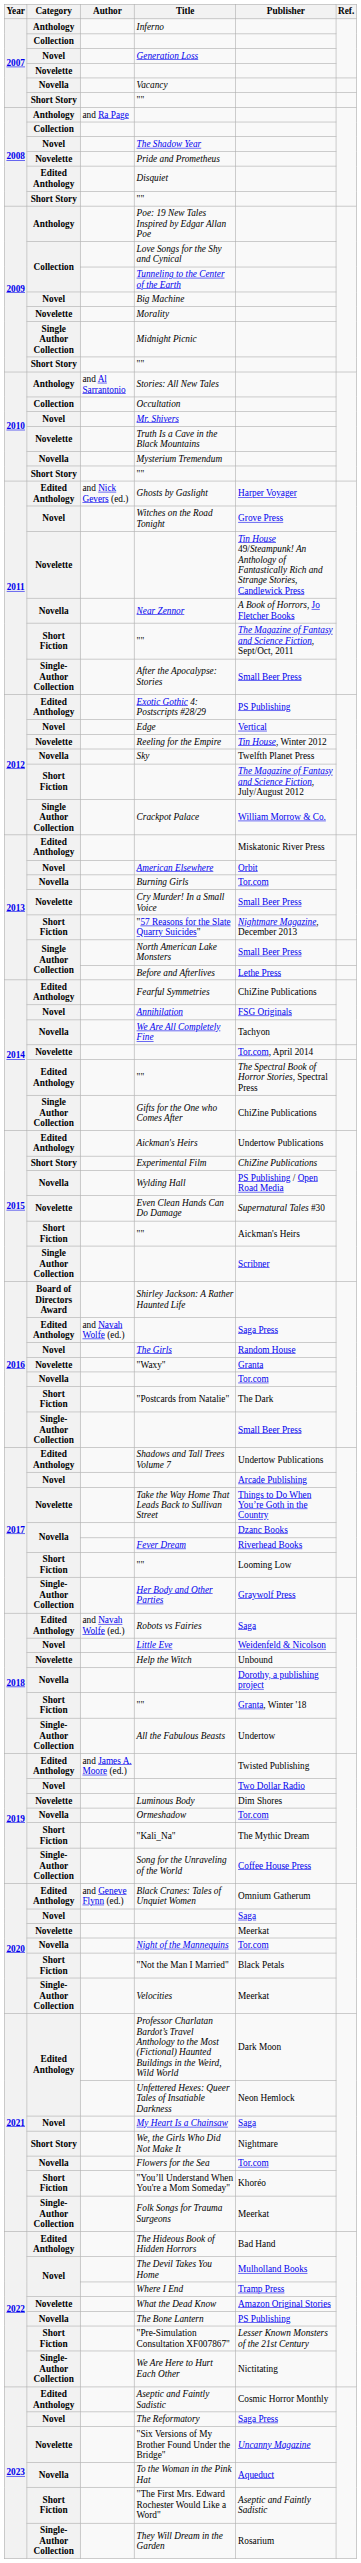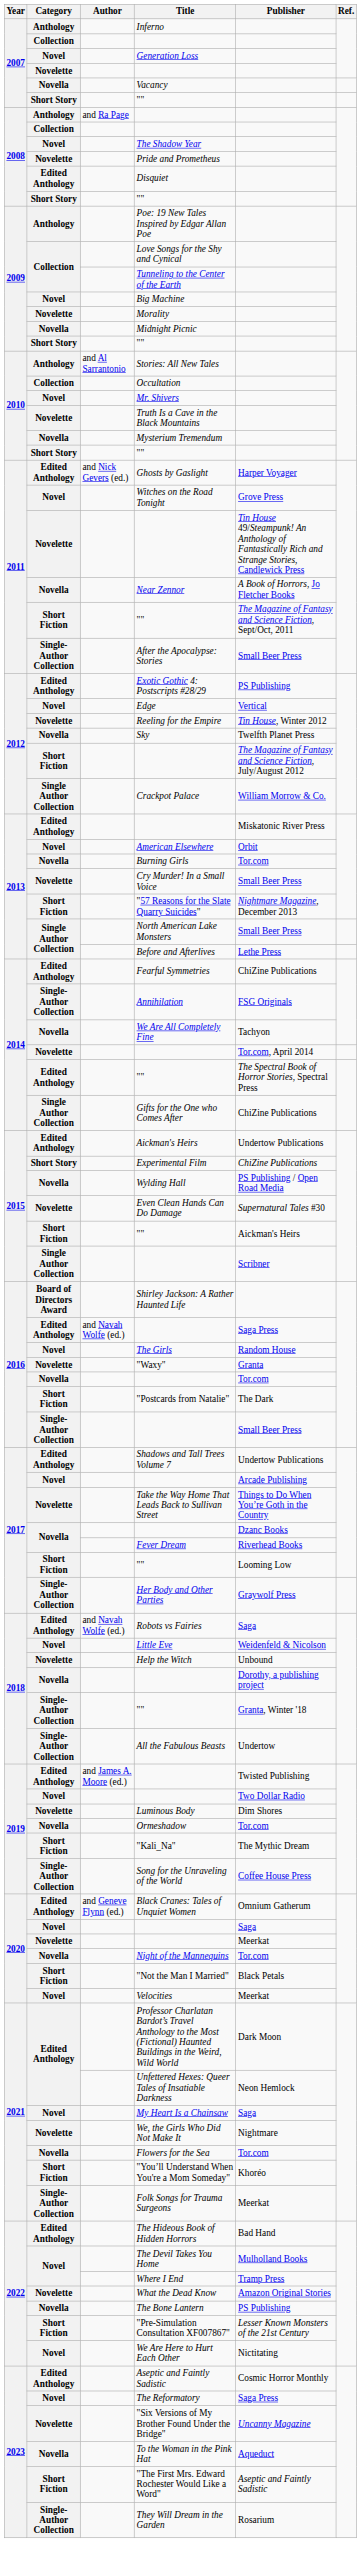 <table class="wikitable sortable mw-collapsible">
 <tr>
 <th>Year</th>
 <th>Category</th>
 <th>Author</th>
 <th>Title</th>
 <th>Publisher</th>
 <th>Ref.</th>
 </tr>
 <tr>
 <th rowspan="6"><a href='#'>2007</a></th>
 <th>Anthology</th>
 <td></td>
 <td><em>Inferno</em></td>
 <td></td>
 <td rowspan="4"></td>
 </tr>
 <tr>
 <th>Collection</th>
 <td></td>
 <td><em></em></td>
 <td></td>
 </tr>
 <tr>
 <th>Novel</th>
 <td></td>
 <td><em><a href='#'>Generation Loss</a></em></td>
 <td></td>
 </tr>
 <tr>
 <th>Novelette</th>
 <td></td>
 <td><em></em></td>
 <td></td>
 </tr>
 <tr>
 <th>Novella</th>
 <td></td>
 <td><em>Vacancy</em></td>
 <td></td>
 <td></td>
 </tr>
 <tr>
 <th>Short Story</th>
 <td></td>
 <td>""</td>
 <td></td>
 <td></td>
 </tr>
 <tr>
 <th rowspan="6"><a href='#'>2008</a></th>
 <th>Anthology</th>
 <td> and <a href='#'>Ra Page</a></td>
 <td><em></em></td>
 <td></td>
 <td rowspan="6"></td>
 </tr>
 <tr>
 <th>Collection</th>
 <td></td>
 <td><em></em></td>
 <td></td>
 </tr>
 <tr>
 <th>Novel</th>
 <td></td>
 <td><em><a href='#'>The Shadow Year</a></em></td>
 <td></td>
 </tr>
 <tr>
 <th>Novelette</th>
 <td></td>
 <td><em>Pride and Prometheus</em></td>
 <td></td>
 </tr>
 <tr>
 <th>Edited Anthology</th>
 <td></td>
 <td><em>Disquiet</em></td>
 <td></td>
 </tr>
 <tr>
 <th>Short Story</th>
 <td></td>
 <td>""</td>
 <td></td>
 </tr>
 <tr>
 <th rowspan="7"><a href='#'>2009</a></th>
 <th>Anthology</th>
 <td></td>
 <td><em>Poe: 19 New Tales Inspired by Edgar Allan Poe</em></td>
 <td></td>
 <td rowspan="7"></td>
 </tr>
 <tr>
 <th rowspan="2">Collection</th>
 <td></td>
 <td><em>Love Songs for the Shy and Cynical</em></td>
 <td></td>
 </tr>
 <tr>
 <td></td>
 <td><em><a href='#'>Tunneling to the Center of the Earth</a></em></td>
 <td></td>
 </tr>
 <tr>
 <th>Novel</th>
 <td></td>
 <td><em>Big Machine</em></td>
 <td></td>
 </tr>
 <tr>
 <th>Novelette</th>
 <td></td>
 <td><em>Morality</em></td>
 <td></td>
 </tr>
 <tr>
-<th>Single Author Collection</th>
+<th>Novella</th>
 <td></td>
 <td><em>Midnight Picnic</em></td>
 <td></td>
 </tr>
 <tr>
 <th>Short Story</th>
 <td></td>
 <td>""</td>
 <td></td>
 </tr>
 <tr>
 <th rowspan="6"><a href='#'>2010</a></th>
 <th>Anthology</th>
 <td> and <a href='#'>Al Sarrantonio</a></td>
 <td><em>Stories: All New Tales</em></td>
 <td></td>
 <td rowspan="6"></td>
 </tr>
 <tr>
 <th>Collection</th>
 <td></td>
 <td><em>Occultation</em></td>
 <td></td>
 </tr>
 <tr>
 <th>Novel</th>
 <td></td>
 <td><em><a href='#'>Mr. Shivers</a></em></td>
 <td></td>
 </tr>
 <tr>
 <th>Novelette</th>
 <td></td>
 <td><em>Truth Is a Cave in the Black Mountains</em></td>
 <td></td>
 </tr>
 <tr>
 <th>Novella</th>
 <td></td>
 <td><em>Mysterium Tremendum</em></td>
 <td></td>
 </tr>
 <tr>
 <th>Short Story</th>
 <td></td>
 <td>""</td>
 <td></td>
 </tr>
 <tr>
 <th rowspan="6"><a href='#'>2011</a></th>
 <th>Edited Anthology</th>
 <td>  and <a href='#'>Nick Gevers</a> (ed.)</td>
 <td><em>Ghosts by Gaslight</em></td>
 <td><a href='#'>Harper Voyager</a></td>
 <td rowspan="6"></td>
 </tr>
 <tr>
 <th>Novel</th>
 <td></td>
 <td><em>Witches on the Road Tonight</em></td>
 <td><a href='#'>Grove Press</a></td>
 </tr>
 <tr>
 <th>Novelette</th>
 <td></td>
 <td><em></em></td>
 <td><em><a href='#'>Tin House</a></em> 49/<em>Steampunk! An Anthology of Fantastically Rich and Strange Stories</em>, <a href='#'>Candlewick Press</a></td>
 </tr>
 <tr>
 <th>Novella</th>
 <td></td>
 <td><em><a href='#'>Near Zennor</a></em></td>
 <td><em>A Book of Horrors</em>, <a href='#'>Jo Fletcher Books</a></td>
 </tr>
 <tr>
 <th>Short Fiction</th>
 <td></td>
 <td>""</td>
 <td><em><a href='#'>The Magazine of Fantasy and Science Fiction</a></em>, Sept/Oct, 2011</td>
 </tr>
 <tr>
 <th>Single-Author Collection</th>
 <td></td>
 <td><em>After the Apocalypse: Stories</em></td>
 <td><a href='#'>Small Beer Press</a></td>
 </tr>
 <tr>
 <th rowspan="6"><a href='#'>2012</a></th>
 <th>Edited Anthology</th>
 <td></td>
 <td><em><a href='#'>Exotic Gothic</a> 4: Postscripts #28/29</em></td>
 <td><a href='#'>PS Publishing</a></td>
 <td rowspan="6"></td>
 </tr>
 <tr>
 <th>Novel</th>
 <td></td>
 <td><em>Edge</em></td>
 <td><a href='#'>Vertical</a></td>
 </tr>
 <tr>
 <th>Novelette</th>
 <td></td>
 <td><em>Reeling for the Empire</em></td>
 <td><em><a href='#'>Tin House</a></em>, Winter 2012</td>
 </tr>
 <tr>
 <th>Novella</th>
 <td></td>
 <td><em>Sky</em></td>
 <td>Twelfth Planet Press</td>
 </tr>
 <tr>
 <th>Short Fiction</th>
 <td></td>
 <td></td>
 <td><em><a href='#'>The Magazine of Fantasy and Science Fiction</a></em>, July/August 2012</td>
 </tr>
 <tr>
 <th>Single Author Collection</th>
 <td></td>
 <td><em>Crackpot Palace</em></td>
 <td><a href='#'>William Morrow & Co.</a></td>
 </tr>
 <tr>
 <th rowspan="7"><a href='#'>2013</a></th>
 <th>Edited Anthology</th>
 <td></td>
 <td><em></em></td>
 <td>Miskatonic River Press</td>
 <td rowspan="5"></td>
 </tr>
 <tr>
 <th>Novel</th>
 <td></td>
 <td><em><a href='#'>American Elsewhere</a></em></td>
 <td><a href='#'>Orbit</a></td>
 </tr>
 <tr>
 <th>Novella</th>
 <td></td>
 <td><em>Burning Girls</em></td>
 <td><a href='#'>Tor.com</a></td>
 </tr>
 <tr>
 <th>Novelette</th>
 <td></td>
 <td><em>Cry Murder! In a Small Voice</em></td>
 <td><a href='#'>Small Beer Press</a></td>
 </tr>
 <tr>
 <th>Short Fiction</th>
 <td></td>
 <td>"<a href='#'>57 Reasons for the Slate Quarry Suicides</a>"</td>
 <td><em><a href='#'>Nightmare Magazine</a></em>, December 2013</td>
 </tr>
 <tr>
 <th rowspan="2">Single Author Collection</th>
 <td></td>
 <td><em>North American Lake Monsters</em></td>
 <td><a href='#'>Small Beer Press</a></td>
 <td></td>
 </tr>
 <tr>
 <td></td>
 <td><em>Before and Afterlives</em></td>
 <td><a href='#'>Lethe Press</a></td>
 <td></td>
 </tr>
 <tr>
 <th rowspan="6"><a href='#'>2014</a></th>
 <th>Edited Anthology</th>
 <td></td>
 <td><em>Fearful Symmetries</em></td>
 <td>ChiZine Publications</td>
 <td rowspan="3"></td>
 </tr>
 <tr>
-<th>Novel</th>
+<th>Single-Author Collection</th>
 <td></td>
 <td><em><a href='#'>Annihilation</a></em></td>
 <td><a href='#'>FSG Originals</a></td>
 </tr>
 <tr>
 <th>Novella</th>
 <td></td>
 <td><em><a href='#'>We Are All Completely Fine</a></em></td>
 <td>Tachyon</td>
 </tr>
 <tr>
 <th>Novelette</th>
 <td></td>
 <td><em></em></td>
 <td><a href='#'>Tor.com</a>, April 2014</td>
 <td></td>
 </tr>
 <tr>
 <th>Edited Anthology</th>
 <td></td>
 <td>""</td>
 <td><em>The Spectral Book of Horror Stories</em>, Spectral Press</td>
 <td rowspan="2"></td>
 </tr>
 <tr>
 <th>Single Author Collection</th>
 <td></td>
 <td><em>Gifts for the One who Comes After</em></td>
 <td>ChiZine Publications</td>
 </tr>
 <tr>
 <th rowspan="6"><a href='#'>2015</a></th>
 <th>Edited Anthology</th>
 <td></td>
 <td><em>Aickman's Heirs</em></td>
 <td>Undertow Publications</td>
 <td rowspan="6"></td>
 </tr>
 <tr>
 <th>Short Story</th>
 <td></td>
 <td><em>Experimental Film</em></td>
 <td><em>ChiZine Publications</em></td>
 </tr>
 <tr>
 <th>Novella</th>
 <td></td>
 <td><em>Wylding Hall</em></td>
 <td><a href='#'>PS Publishing</a> / <a href='#'>Open Road Media</a></td>
 </tr>
 <tr>
 <th>Novelette</th>
 <td></td>
 <td><em>Even Clean Hands Can Do Damage</em></td>
 <td><em>Supernatural Tales</em> #30</td>
 </tr>
 <tr>
 <th>Short Fiction</th>
 <td></td>
 <td>""</td>
 <td>Aickman's Heirs</td>
 </tr>
 <tr>
 <th>Single Author Collection</th>
 <td></td>
 <td><em></em></td>
 <td><a href='#'>Scribner</a></td>
 </tr>
 <tr>
 <th rowspan="7"><a href='#'>2016</a></th>
 <th>Board of Directors Award</th>
 <td></td>
 <td><em>Shirley Jackson: A Rather Haunted Life</em></td>
 <td></td>
 <td rowspan="7"></td>
 </tr>
 <tr>
 <th>Edited Anthology</th>
 <td> and <a href='#'>Navah Wolfe</a> (ed.)</td>
 <td><em></em></td>
 <td><a href='#'>Saga Press</a></td>
 </tr>
 <tr>
 <th>Novel</th>
 <td></td>
 <td><em><a href='#'>The Girls</a></em></td>
 <td><a href='#'>Random House</a></td>
 </tr>
 <tr>
 <th>Novelette</th>
 <td></td>
 <td>"Waxy"</td>
 <td><a href='#'>Granta</a></td>
 </tr>
 <tr>
 <th>Novella</th>
 <td></td>
 <td><em></em></td>
 <td><a href='#'>Tor.com</a></td>
 </tr>
 <tr>
 <th>Short Fiction</th>
 <td></td>
 <td>"Postcards from Natalie"</td>
 <td>The Dark</td>
 </tr>
 <tr>
 <th>Single-Author Collection</th>
 <td></td>
 <td><em></em></td>
 <td><a href='#'>Small Beer Press</a></td>
 </tr>
 <tr>
 <th rowspan="7"><a href='#'>2017</a></th>
 <th>Edited Anthology</th>
 <td></td>
 <td><em>Shadows and Tall Trees Volume 7</em></td>
 <td>Undertow Publications</td>
 <td rowspan="6"></td>
 </tr>
 <tr>
 <th>Novel</th>
 <td></td>
 <td><em></em></td>
 <td><a href='#'>Arcade Publishing</a></td>
 </tr>
 <tr>
 <th>Novelette</th>
 <td></td>
 <td><em>Take the Way Home That Leads Back to Sullivan Street</em></td>
 <td><a href='#'>Things to Do When You’re Goth in the Country</a></td>
 </tr>
 <tr>
 <th rowspan="2">Novella</th>
 <td></td>
 <td><em></em></td>
 <td><a href='#'>Dzanc Books</a></td>
 </tr>
 <tr>
 <td></td>
 <td><em><a href='#'>Fever Dream</a></em></td>
 <td><a href='#'>Riverhead Books</a></td>
 </tr>
 <tr>
 <th>Short Fiction</th>
 <td></td>
 <td>""</td>
 <td>Looming Low</td>
 </tr>
 <tr>
 <th>Single-Author Collection</th>
 <td></td>
 <td><em><a href='#'>Her Body and Other Parties</a></em></td>
 <td><a href='#'>Graywolf Press</a></td>
 <td></td>
 </tr>
 <tr>
 <th rowspan="6"><a href='#'>2018</a></th>
 <th>Edited Anthology</th>
 <td> and <a href='#'>Navah Wolfe</a> (ed.)</td>
 <td><em>Robots vs Fairies</em></td>
 <td><a href='#'>Saga</a></td>
 <td rowspan="6"></td>
 </tr>
 <tr>
 <th>Novel</th>
 <td></td>
 <td><em><a href='#'>Little Eve</a></em></td>
 <td><a href='#'>Weidenfeld & Nicolson</a></td>
 </tr>
 <tr>
 <th>Novelette</th>
 <td></td>
 <td><em>Help the Witch</em></td>
 <td>Unbound</td>
 </tr>
 <tr>
 <th>Novella</th>
 <td></td>
 <td><em></em></td>
 <td><a href='#'>Dorothy, a publishing project</a></td>
 </tr>
 <tr>
-<th>Short Fiction</th>
+<th>Single-Author Collection</th>
 <td></td>
 <td>""</td>
 <td><a href='#'>Granta</a>, Winter '18</td>
 </tr>
 <tr>
 <th>Single-Author Collection</th>
 <td></td>
 <td><em>All the Fabulous Beasts</em></td>
 <td>Undertow</td>
 </tr>
 <tr>
 <th rowspan="6"><a href='#'>2019</a></th>
 <th>Edited Anthology</th>
 <td> and <a href='#'>James A. Moore</a> (ed.)</td>
 <td><em></em></td>
 <td>Twisted Publishing</td>
 <td rowspan="6"></td>
 </tr>
 <tr>
 <th>Novel</th>
 <td></td>
 <td><em></em></td>
 <td><a href='#'>Two Dollar Radio</a></td>
 </tr>
 <tr>
 <th>Novelette</th>
 <td></td>
 <td><em>Luminous Body</em></td>
 <td>Dim Shores</td>
 </tr>
 <tr>
 <th>Novella</th>
 <td></td>
 <td><em>Ormeshadow</em></td>
 <td><a href='#'>Tor.com</a></td>
 </tr>
 <tr>
 <th>Short Fiction</th>
 <td></td>
 <td>"Kali_Na"</td>
 <td>The Mythic Dream</td>
 </tr>
 <tr>
 <th>Single-Author Collection</th>
 <td></td>
 <td><em>Song for the Unraveling of the World</em></td>
 <td><a href='#'>Coffee House Press</a></td>
 </tr>
 <tr>
 <th rowspan="6"><a href='#'>2020</a></th>
 <th>Edited Anthology</th>
 <td> and <a href='#'>Geneve Flynn</a> (ed.)</td>
 <td><em>Black Cranes: Tales of Unquiet Women</em></td>
 <td>Omnium Gatherum</td>
 <td rowspan="6"></td>
 </tr>
 <tr>
 <th>Novel</th>
 <td></td>
 <td><em></em></td>
 <td><a href='#'>Saga</a></td>
 </tr>
 <tr>
 <th>Novelette</th>
 <td></td>
 <td><em></em></td>
 <td>Meerkat</td>
 </tr>
 <tr>
 <th>Novella</th>
 <td></td>
 <td><em><a href='#'>Night of the Mannequins</a></em></td>
 <td><a href='#'>Tor.com</a></td>
 </tr>
 <tr>
 <th>Short Fiction</th>
 <td></td>
 <td>"Not the Man I Married"</td>
 <td>Black Petals</td>
 </tr>
 <tr>
-<th>Single-Author Collection</th>
+<th>Novel</th>
 <td></td>
 <td><em>Velocities</em></td>
 <td>Meerkat</td>
 </tr>
 <tr>
 <th rowspan="7"><a href='#'>2021</a></th>
 <th rowspan="2">Edited Anthology</th>
 <td></td>
 <td><em>Professor Charlatan Bardot’s Travel Anthology to the Most (Fictional) Haunted Buildings in the Weird, Wild World</em></td>
 <td>Dark Moon</td>
 <td rowspan="7"></td>
 </tr>
 <tr>
 <td></td>
 <td><em>Unfettered Hexes: Queer Tales of Insatiable Darkness</em></td>
 <td>Neon Hemlock</td>
 </tr>
 <tr>
 <th>Novel</th>
 <td></td>
 <td><em><a href='#'>My Heart Is a Chainsaw</a></em></td>
 <td><a href='#'>Saga</a></td>
 </tr>
 <tr>
-<th>Short Story</th>
+<th>Novelette</th>
 <td></td>
 <td><em>We, the Girls Who Did Not Make It</em></td>
 <td>Nightmare</td>
 </tr>
 <tr>
 <th>Novella</th>
 <td></td>
 <td><em>Flowers for the Sea</em></td>
 <td><a href='#'>Tor.com</a></td>
 </tr>
 <tr>
 <th>Short Fiction</th>
 <td></td>
 <td>"You’ll Understand When You're a Mom Someday"</td>
 <td>Khoréo</td>
 </tr>
 <tr>
 <th>Single-Author Collection</th>
 <td></td>
 <td><em>Folk Songs for Trauma Surgeons</em></td>
 <td>Meerkat</td>
 </tr>
 <tr>
 <th rowspan="7"><a href='#'>2022</a></th>
 <th>Edited Anthology</th>
 <td></td>
 <td><em>The Hideous Book of Hidden Horrors</em></td>
 <td>Bad Hand</td>
 <td rowspan="7"></td>
 </tr>
 <tr>
 <th rowspan="2">Novel</th>
 <td></td>
 <td><em>The Devil Takes You Home</em></td>
 <td><a href='#'>Mulholland Books</a></td>
 </tr>
 <tr>
 <td></td>
 <td><em>Where I End</em></td>
 <td><a href='#'>Tramp Press</a></td>
 </tr>
 <tr>
 <th>Novelette</th>
 <td></td>
 <td><em>What the Dead Know</em></td>
 <td><a href='#'>Amazon Original Stories</a></td>
 </tr>
 <tr>
 <th>Novella</th>
 <td></td>
 <td><em>The Bone Lantern</em></td>
 <td><a href='#'>PS Publishing</a></td>
 </tr>
 <tr>
 <th>Short Fiction</th>
 <td></td>
 <td>"Pre-Simulation Consultation XF007867"</td>
 <td><em>Lesser Known Monsters of the 21st Century</em></td>
 </tr>
 <tr>
-<th>Single-Author Collection</th>
+<th>Novel</th>
 <td></td>
 <td><em>We Are Here to Hurt Each Other</em></td>
 <td>Nictitating</td>
 </tr>
 <tr>
 <th rowspan="6"><a href='#'>2023</a></th>
 <th>Edited Anthology</th>
 <td></td>
 <td><em>Aseptic and Faintly Sadistic</em></td>
 <td>Cosmic Horror Monthly</td>
 <td rowspan="6"></td>
 </tr>
 <tr>
 <th>Novel</th>
 <td></td>
 <td><em>The Reformatory</em></td>
 <td><a href='#'>Saga Press</a></td>
 </tr>
 <tr>
 <th>Novelette</th>
 <td></td>
 <td>"Six Versions of My Brother Found Under the Bridge"</td>
 <td><em><a href='#'>Uncanny Magazine</a></em></td>
 </tr>
 <tr>
 <th>Novella</th>
 <td></td>
 <td><em>To the Woman in the Pink Hat</em></td>
 <td><a href='#'>Aqueduct</a></td>
 </tr>
 <tr>
 <th>Short Fiction</th>
 <td></td>
 <td>"The First Mrs. Edward Rochester Would Like a Word"</td>
 <td><em>Aseptic and Faintly Sadistic</em></td>
 </tr>
 <tr>
 <th>Single-Author Collection</th>
 <td></td>
 <td><em>They Will Dream in the Garden</em></td>
 <td>Rosarium</td>
 </tr>
 </table>
